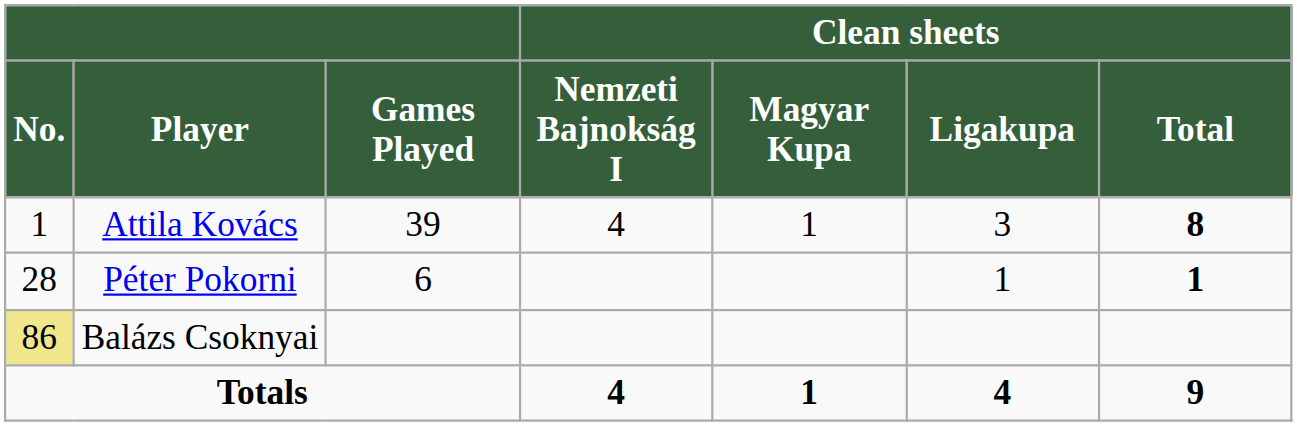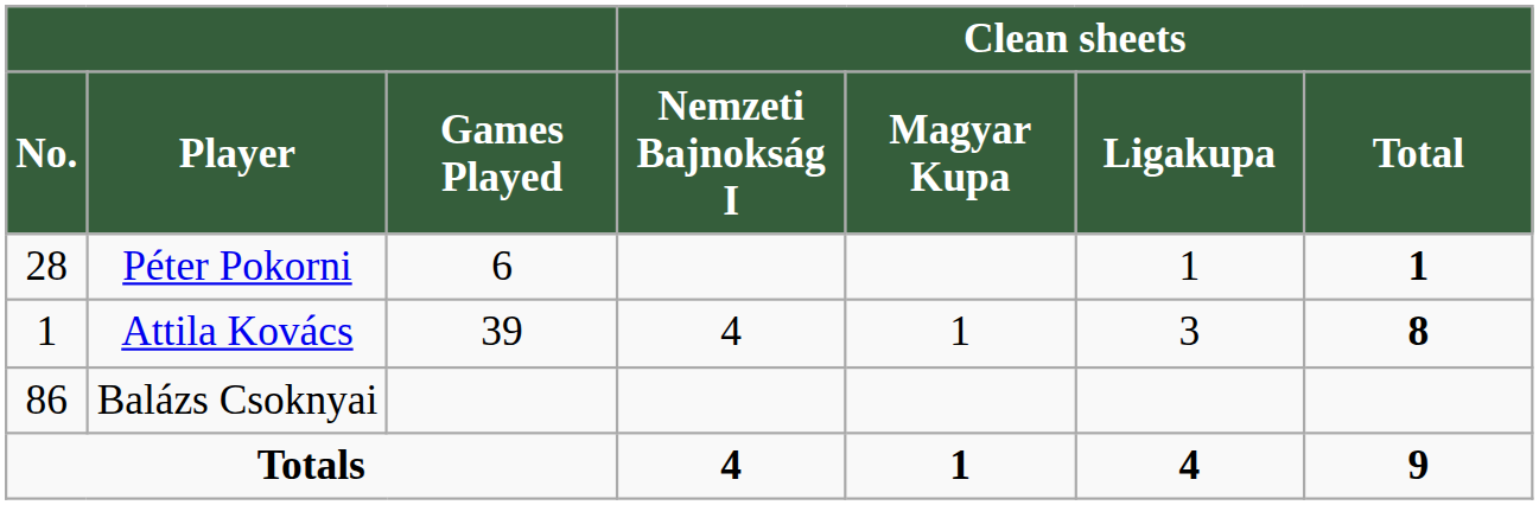 <table class="wikitable sortable alternance" style="text-align:center">
 <tr>
 <th colspan="3" style="background:#355E3B"></th>
 <th colspan="4" style="background:#355E3B;color:white">Clean sheets</th>
 </tr>
 <tr>
 <th style="background-color:#355E3B;color:white">No.</th>
 <th style="background-color:#355E3B;color:white">Player</th>
 <th width=80 style="background-color:#355E3B;color:white">Games Played</th>
 <th width=80 style="background-color:#355E3B;color:white">Nemzeti Bajnokság I</th>
 <th width=80 style="background-color:#355E3B;color:white">Magyar Kupa</th>
 <th width=80 style="background-color:#355E3B;color:white">Ligakupa</th>
 <th width=80 style="background-color:#355E3B;color:white">Total</th>
 </tr>
 <tr>
+<td>28</td>
+<td> <a href='#'>Péter Pokorni</a></td>
+<td>6</td>
+<td></td>
+<td></td>
+<td>1</td>
+<td><strong>1</strong></td>
+</tr>
+<tr>
 <td>1</td>
 <td> <a href='#'>Attila Kovács</a></td>
 <td>39</td>
 <td>4</td>
 <td>1</td>
 <td>3</td>
 <td><strong>8</strong></td>
 </tr>
 <tr>
-<td>28</td>
-<td> <a href='#'>Péter Pokorni</a></td>
-<td>6</td>
-<td></td>
-<td></td>
-<td>1</td>
-<td><strong>1</strong></td>
-</tr>
-<tr>
-<td style="background: khaki;">86</td>
+<td>86</td>
 <td> Balázs Csoknyai</td>
 <td></td>
 <td></td>
 <td></td>
 <td></td>
 <td></td>
 </tr>
 <tr class="sortbottom">
 <td colspan="3"><strong>Totals</strong></td>
 <td><strong>4</strong></td>
 <td><strong>1</strong></td>
 <td><strong>4</strong></td>
 <td><strong>9</strong></td>
 </tr>
 </table>
